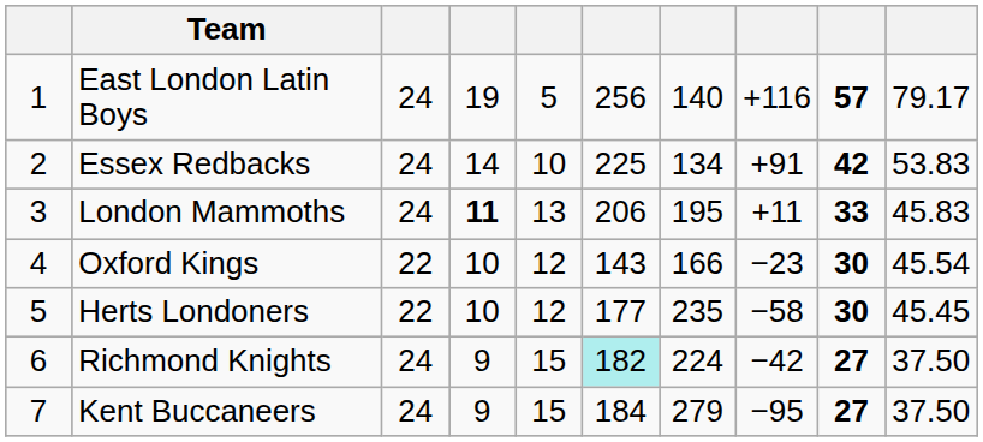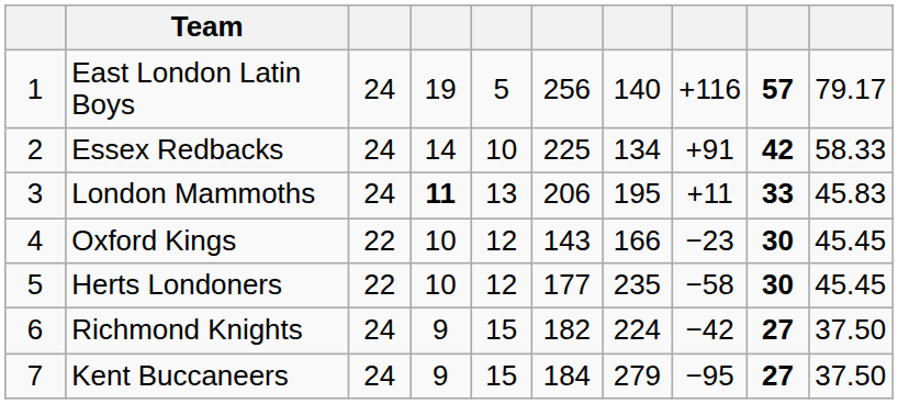 <table class="wikitable" width=500 style="text-align:center;">
 <tr>
 <th width="7%"></th>
 <th width="33%">Team</th>
 <th width="7%"></th>
 <th width="7%"></th>
 <th width="7%"></th>
 <th width="8%"></th>
 <th width="8%"></th>
 <th width="8%"></th>
 <th width="7%"></th>
 <th width="8%"></th>
 </tr>
 <tr>
 <td>1</td>
 <td align=left>East London Latin Boys</td>
 <td>24</td>
 <td>19</td>
 <td>5</td>
 <td>256</td>
 <td>140</td>
 <td>+116</td>
 <td><strong>57</strong></td>
 <td>79.17</td>
 </tr>
 <tr>
 <td>2</td>
 <td align=left>Essex Redbacks</td>
 <td>24</td>
 <td>14</td>
 <td>10</td>
 <td>225</td>
 <td>134</td>
 <td>+91</td>
 <td><strong>42</strong></td>
-<td>53.83</td>
+<td>58.33</td>
 </tr>
 <tr>
 <td>3</td>
 <td align=left>London Mammoths</td>
 <td>24</td>
 <td><strong>11</strong></td>
 <td>13</td>
 <td>206</td>
 <td>195</td>
 <td>+11</td>
 <td><strong>33</strong></td>
 <td>45.83</td>
 </tr>
 <tr>
 <td>4</td>
 <td align=left>Oxford Kings</td>
 <td>22</td>
 <td>10</td>
 <td>12</td>
 <td>143</td>
 <td>166</td>
 <td>−23</td>
 <td><strong>30</strong></td>
-<td>45.54</td>
+<td>45.45</td>
 </tr>
 <tr>
 <td>5</td>
 <td align=left>Herts Londoners</td>
 <td>22</td>
 <td>10</td>
 <td>12</td>
 <td>177</td>
 <td>235</td>
 <td>−58</td>
 <td><strong>30</strong></td>
 <td>45.45</td>
 </tr>
 <tr>
 <td>6</td>
 <td align=left>Richmond Knights</td>
 <td>24</td>
 <td>9</td>
 <td>15</td>
-<td style="background: paleturquoise;">182</td>
+<td>182</td>
 <td>224</td>
 <td>−42</td>
 <td><strong>27</strong></td>
 <td>37.50</td>
 </tr>
 <tr>
 <td>7</td>
 <td align=left>Kent Buccaneers</td>
 <td>24</td>
 <td>9</td>
 <td>15</td>
 <td>184</td>
 <td>279</td>
 <td>−95</td>
 <td><strong>27</strong></td>
 <td>37.50</td>
 </tr>
 </table>
